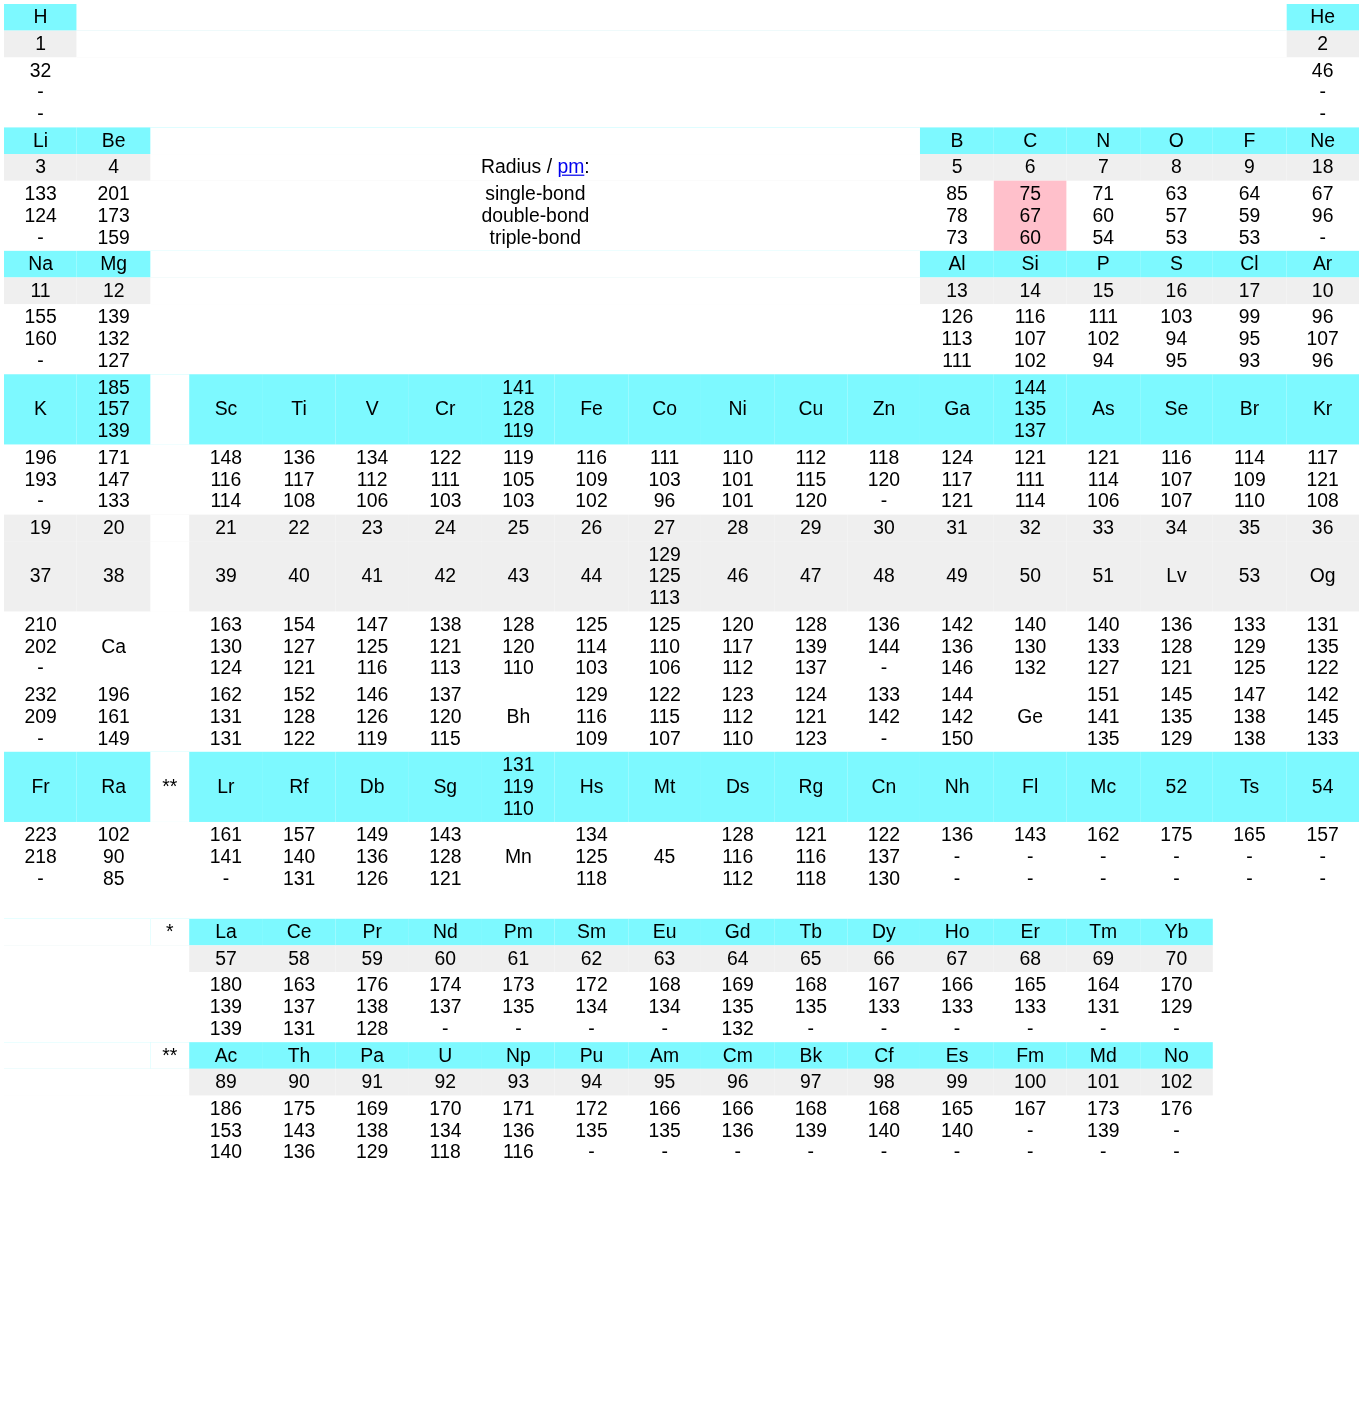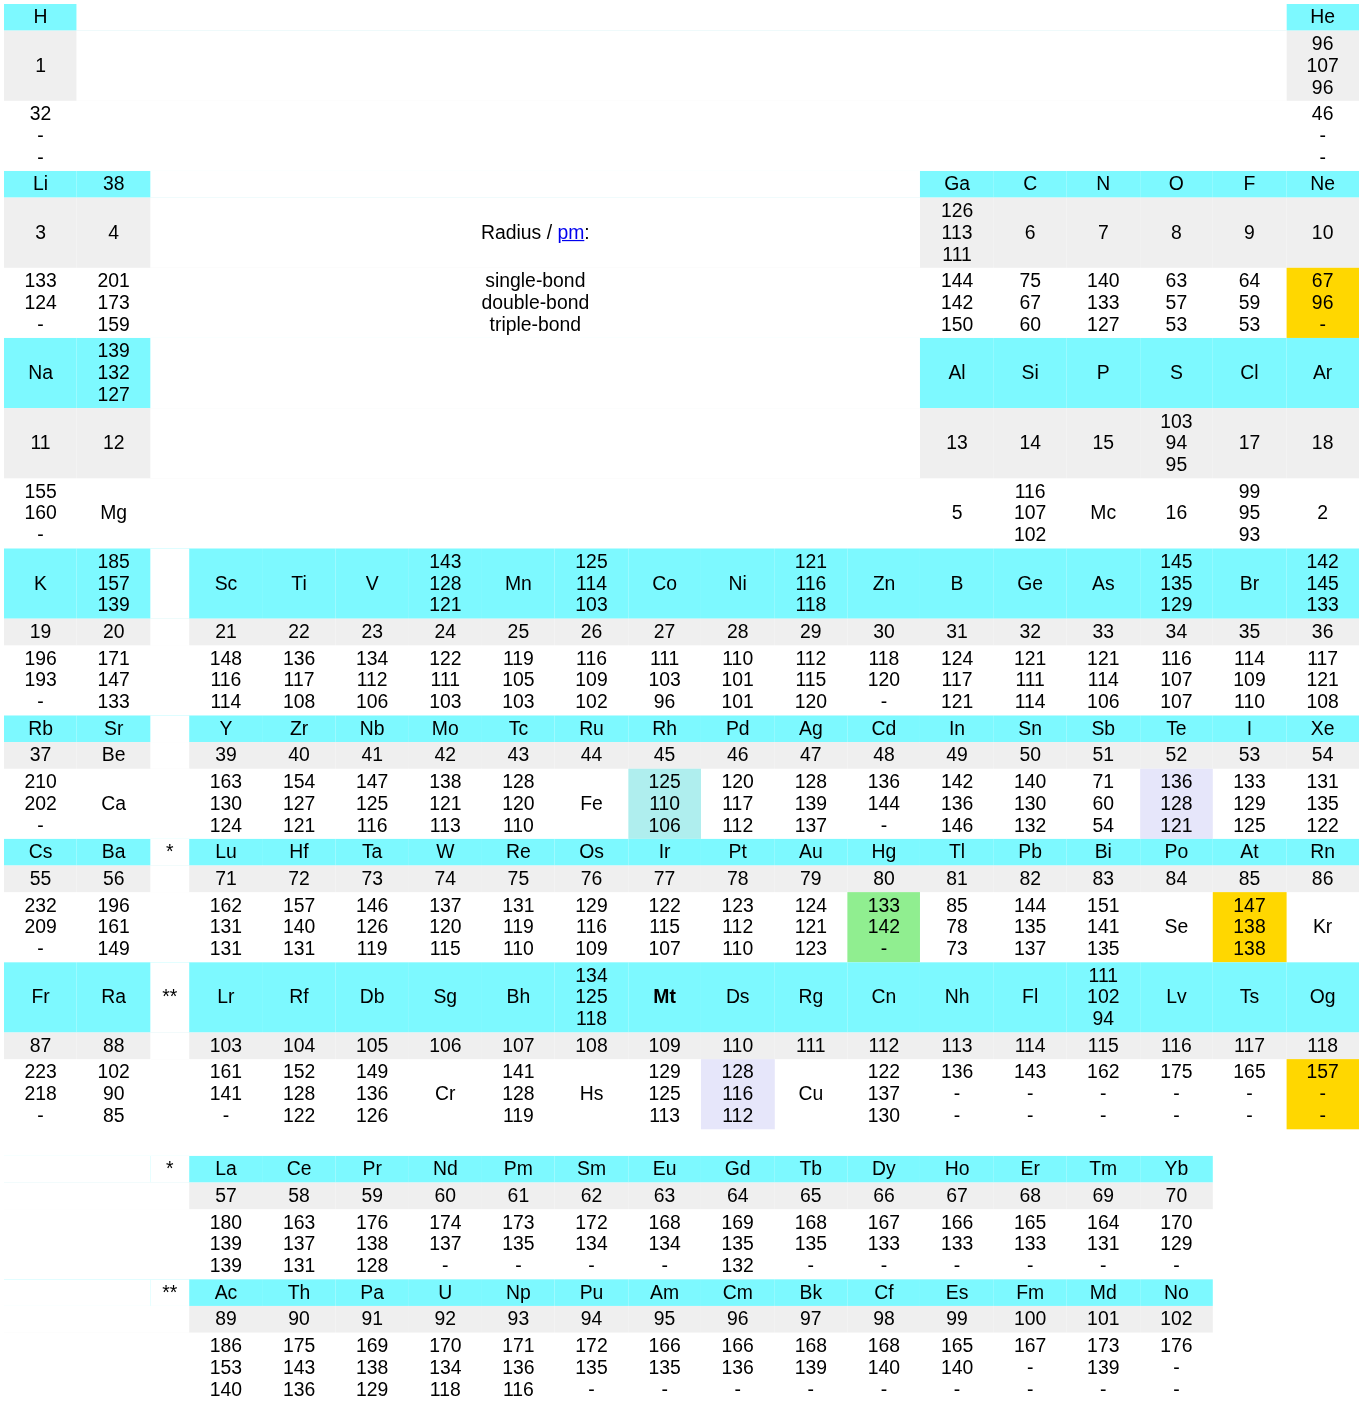 <table style="text-align: center; border: none; min-width:70em" cellpadding="2" cellspacing="0">
 <tr style="background: #7DF9FF;">
 <td>H</td>
 <td colspan="17" style="background: #ffffff;"> </td>
 <td>He</td>
 </tr>
 <tr style="background: #efefef;">
 <td>1</td>
 <td colspan="17" style="background: #ffffff;"> </td>
-<td>2</td>
+<td>96<br>107<br>96</td>
 </tr>
 <tr>
 <td>32<br>-<br>-</td>
 <td colspan="17"> </td>
 <td>46<br>-<br>-</td>
 </tr>
 <tr style="background: #7DF9FF;">
 <td>Li</td>
-<td>Be</td>
+<td>38</td>
 <td colspan="11" style="background: #ffffff;"> </td>
-<td>B</td>
+<td>Ga</td>
 <td>C</td>
 <td>N</td>
 <td>O</td>
 <td>F</td>
 <td>Ne</td>
 </tr>
 <tr style="background: #efefef;">
 <td>3</td>
 <td>4</td>
 <td colspan="11" style="background: #ffffff;">Radius / <a href='#'>pm</a>:</td>
-<td>5</td>
+<td>126<br>113<br>111</td>
 <td>6</td>
 <td>7</td>
 <td>8</td>
 <td>9</td>
-<td>18</td>
+<td>10</td>
 </tr>
 <tr valign="top">
 <td>133<br>124<br>-</td>
 <td>201<br>173<br>159</td>
 <td colspan="11">single-bond<br>double-bond<br>triple-bond</td>
-<td>85<br>78<br>73</td>
-<td style="background: pink;">75<br>67<br>60</td>
-<td>71<br>60<br>54</td>
+<td>144<br>142<br>150</td>
+<td>75<br>67<br>60</td>
+<td>140<br>133<br>127</td>
 <td>63<br>57<br>53</td>
 <td>64<br>59<br>53</td>
-<td>67<br>96<br>-</td>
+<td style="background: gold;">67<br>96<br>-</td>
 </tr>
 <tr style="background: #7DF9FF;">
 <td>Na</td>
-<td>Mg</td>
+<td>139<br>132<br>127</td>
 <td colspan="11" style="background: #ffffff;"> </td>
 <td>Al</td>
 <td>Si</td>
 <td>P</td>
 <td>S</td>
 <td>Cl</td>
 <td>Ar</td>
 </tr>
 <tr style="background: #efefef;">
 <td>11</td>
 <td>12</td>
 <td colspan="11" style="background: #ffffff;"> </td>
 <td>13</td>
 <td>14</td>
 <td>15</td>
-<td>16</td>
+<td>103<br>94<br>95</td>
 <td>17</td>
-<td>10</td>
+<td>18</td>
 </tr>
 <tr>
 <td>155<br>160<br>-</td>
-<td>139<br>132<br>127</td>
+<td>Mg</td>
 <td colspan="11"> </td>
-<td>126<br>113<br>111</td>
+<td>5</td>
 <td>116<br>107<br>102</td>
-<td>111<br>102<br>94</td>
-<td>103<br>94<br>95</td>
+<td>Mc</td>
+<td>16</td>
 <td>99<br>95<br>93</td>
-<td>96<br>107<br>96</td>
+<td>2</td>
 </tr>
 <tr style="background: #7DF9FF;">
 <td>K</td>
 <td>185<br>157<br>139</td>
 <td style="background: #ffffff;"> </td>
 <td>Sc</td>
 <td>Ti</td>
 <td>V</td>
-<td>Cr</td>
-<td>141<br>128<br>119</td>
-<td>Fe</td>
+<td>143<br>128<br>121</td>
+<td>Mn</td>
+<td>125<br>114<br>103</td>
 <td>Co</td>
 <td>Ni</td>
-<td>Cu</td>
+<td>121<br>116<br>118</td>
 <td>Zn</td>
-<td>Ga</td>
-<td>144<br>135<br>137</td>
+<td>B</td>
+<td>Ge</td>
 <td>As</td>
-<td>Se</td>
+<td>145<br>135<br>129</td>
 <td>Br</td>
-<td>Kr</td>
+<td>142<br>145<br>133</td>
+</tr>
+<tr style="background: #efefef;">
+<td>19</td>
+<td>20</td>
+<td style="background: #ffffff;"> </td>
+<td>21</td>
+<td>22</td>
+<td>23</td>
+<td>24</td>
+<td>25</td>
+<td>26</td>
+<td>27</td>
+<td>28</td>
+<td>29</td>
+<td>30</td>
+<td>31</td>
+<td>32</td>
+<td>33</td>
+<td>34</td>
+<td>35</td>
+<td>36</td>
 </tr>
 <tr valign="top">
 <td>196<br>193<br>-</td>
 <td>171<br>147<br>133</td>
 <td style="background: #ffffff;"> </td>
 <td>148<br>116<br>114</td>
 <td>136<br>117<br>108</td>
 <td>134<br>112<br>106</td>
 <td>122<br>111<br>103</td>
 <td>119<br>105<br>103</td>
 <td>116<br>109<br>102</td>
 <td>111<br>103<br>96</td>
 <td>110<br>101<br>101</td>
 <td>112<br>115<br>120</td>
 <td>118<br>120<br>-</td>
 <td>124<br>117<br>121</td>
 <td>121<br>111<br>114</td>
 <td>121<br>114<br>106</td>
 <td>116<br>107<br>107</td>
 <td>114<br>109<br>110</td>
 <td>117<br>121<br>108</td>
 </tr>
-<tr style="background: #efefef;">
-<td>19</td>
-<td>20</td>
+<tr style="background: #7DF9FF;">
+<td>Rb</td>
+<td>Sr</td>
 <td style="background: #ffffff;"> </td>
-<td>21</td>
-<td>22</td>
-<td>23</td>
-<td>24</td>
-<td>25</td>
-<td>26</td>
-<td>27</td>
-<td>28</td>
-<td>29</td>
-<td>30</td>
-<td>31</td>
-<td>32</td>
-<td>33</td>
-<td>34</td>
-<td>35</td>
-<td>36</td>
+<td>Y</td>
+<td>Zr</td>
+<td>Nb</td>
+<td>Mo</td>
+<td>Tc</td>
+<td>Ru</td>
+<td>Rh</td>
+<td>Pd</td>
+<td>Ag</td>
+<td>Cd</td>
+<td>In</td>
+<td>Sn</td>
+<td>Sb</td>
+<td>Te</td>
+<td>I</td>
+<td>Xe</td>
 </tr>
 <tr style="background: #efefef;">
 <td>37</td>
-<td>38</td>
+<td>Be</td>
 <td style="background: #ffffff;"> </td>
 <td>39</td>
 <td>40</td>
 <td>41</td>
 <td>42</td>
 <td>43</td>
 <td>44</td>
-<td>129<br>125<br>113</td>
+<td>45</td>
 <td>46</td>
 <td>47</td>
 <td>48</td>
 <td>49</td>
 <td>50</td>
 <td>51</td>
-<td>Lv</td>
+<td>52</td>
 <td>53</td>
-<td>Og</td>
+<td>54</td>
 </tr>
 <tr>
 <td>210<br>202<br>-</td>
 <td>Ca</td>
 <td style="background: #ffffff;"> </td>
 <td>163<br>130<br>124</td>
 <td>154<br>127<br>121</td>
 <td>147<br>125<br>116</td>
 <td>138<br>121<br>113</td>
 <td>128<br>120<br>110</td>
-<td>125<br>114<br>103</td>
-<td>125<br>110<br>106</td>
+<td>Fe</td>
+<td style="background: paleturquoise;">125<br>110<br>106</td>
 <td>120<br>117<br>112</td>
 <td>128<br>139<br>137</td>
 <td>136<br>144<br>-</td>
 <td>142<br>136<br>146</td>
 <td>140<br>130<br>132</td>
-<td>140<br>133<br>127</td>
-<td>136<br>128<br>121</td>
+<td>71<br>60<br>54</td>
+<td style="background: lavender;">136<br>128<br>121</td>
 <td>133<br>129<br>125</td>
 <td>131<br>135<br>122</td>
+</tr>
+<tr style="background: #7DF9FF;">
+<td>Cs</td>
+<td>Ba</td>
+<td style="background: #ffffff;">*</td>
+<td>Lu</td>
+<td>Hf</td>
+<td>Ta</td>
+<td>W</td>
+<td>Re</td>
+<td>Os</td>
+<td>Ir</td>
+<td>Pt</td>
+<td>Au</td>
+<td>Hg</td>
+<td>Tl</td>
+<td>Pb</td>
+<td>Bi</td>
+<td>Po</td>
+<td>At</td>
+<td>Rn</td>
+</tr>
+<tr style="background: #efefef;">
+<td>55</td>
+<td>56</td>
+<td style="background: #ffffff;"> </td>
+<td>71</td>
+<td>72</td>
+<td>73</td>
+<td>74</td>
+<td>75</td>
+<td>76</td>
+<td>77</td>
+<td>78</td>
+<td>79</td>
+<td>80</td>
+<td>81</td>
+<td>82</td>
+<td>83</td>
+<td>84</td>
+<td>85</td>
+<td>86</td>
 </tr>
 <tr>
 <td>232<br>209<br>-</td>
 <td>196<br>161<br>149</td>
 <td> </td>
 <td>162<br>131<br>131</td>
-<td>152<br>128<br>122</td>
+<td>157<br>140<br>131</td>
 <td>146<br>126<br>119</td>
 <td>137<br>120<br>115</td>
-<td>Bh</td>
+<td>131<br>119<br>110</td>
 <td>129<br>116<br>109</td>
 <td>122<br>115<br>107</td>
 <td>123<br>112<br>110</td>
 <td>124<br>121<br>123</td>
-<td>133<br>142<br>-</td>
-<td>144<br>142<br>150</td>
-<td>Ge</td>
+<td style="background: lightgreen;">133<br>142<br>-</td>
+<td>85<br>78<br>73</td>
+<td>144<br>135<br>137</td>
 <td>151<br>141<br>135</td>
-<td>145<br>135<br>129</td>
-<td>147<br>138<br>138</td>
-<td>142<br>145<br>133</td>
+<td>Se</td>
+<td style="background: gold;">147<br>138<br>138</td>
+<td>Kr</td>
 </tr>
 <tr style="background: #7DF9FF;">
 <td>Fr</td>
 <td>Ra</td>
 <td style="background: #ffffff;">**</td>
 <td>Lr</td>
 <td>Rf</td>
 <td>Db</td>
 <td>Sg</td>
-<td>131<br>119<br>110</td>
-<td>Hs</td>
-<td>Mt</td>
+<td>Bh</td>
+<td>134<br>125<br>118</td>
+<td><strong>Mt</strong></td>
 <td>Ds</td>
 <td>Rg</td>
 <td>Cn</td>
 <td>Nh</td>
 <td>Fl</td>
-<td>Mc</td>
-<td>52</td>
+<td>111<br>102<br>94</td>
+<td>Lv</td>
 <td>Ts</td>
-<td>54</td>
+<td>Og</td>
+</tr>
+<tr style="background: #efefef;">
+<td>87</td>
+<td>88</td>
+<td style="background: #ffffff;"> </td>
+<td>103</td>
+<td>104</td>
+<td>105</td>
+<td>106</td>
+<td>107</td>
+<td>108</td>
+<td>109</td>
+<td>110</td>
+<td>111</td>
+<td>112</td>
+<td>113</td>
+<td>114</td>
+<td>115</td>
+<td>116</td>
+<td>117</td>
+<td>118</td>
 </tr>
 <tr>
 <td>223<br>218<br>-</td>
 <td>102<br>90<br>85</td>
 <td> </td>
 <td>161<br>141<br>-</td>
-<td>157<br>140<br>131</td>
+<td>152<br>128<br>122</td>
 <td>149<br>136<br>126</td>
-<td>143<br>128<br>121</td>
-<td>Mn</td>
-<td>134<br>125<br>118</td>
-<td>45</td>
-<td>128<br>116<br>112</td>
-<td>121<br>116<br>118</td>
+<td>Cr</td>
+<td>141<br>128<br>119</td>
+<td>Hs</td>
+<td>129<br>125<br>113</td>
+<td style="background: lavender;">128<br>116<br>112</td>
+<td>Cu</td>
 <td>122<br>137<br>130</td>
 <td>136<br>-<br>-</td>
 <td>143<br>-<br>-</td>
 <td>162<br>-<br>-</td>
 <td>175<br>-<br>-</td>
 <td>165<br>-<br>-</td>
-<td>157<br>-<br>-</td>
+<td style="background: gold;">157<br>-<br>-</td>
 </tr>
 <tr>
 <td> </td>
 </tr>
 <tr style="background: #7DF9FF;">
 <td colspan="2" style="background: #ffffff;"> </td>
 <td style="background: #ffffff;">*</td>
 <td>La</td>
 <td>Ce</td>
 <td>Pr</td>
 <td>Nd</td>
 <td>Pm</td>
 <td>Sm</td>
 <td>Eu</td>
 <td>Gd</td>
 <td>Tb</td>
 <td>Dy</td>
 <td>Ho</td>
 <td>Er</td>
 <td>Tm</td>
 <td>Yb</td>
 </tr>
 <tr style="background: #efefef;">
 <td colspan="3" style="background: #ffffff;"> </td>
 <td>57</td>
 <td>58</td>
 <td>59</td>
 <td>60</td>
 <td>61</td>
 <td>62</td>
 <td>63</td>
 <td>64</td>
 <td>65</td>
 <td>66</td>
 <td>67</td>
 <td>68</td>
 <td>69</td>
 <td>70</td>
 </tr>
 <tr valign="top">
 <td colspan="3" style="background: #ffffff;"> </td>
 <td>180<br>139<br>139</td>
 <td>163<br>137<br>131</td>
 <td>176<br>138<br>128</td>
 <td>174<br>137<br>-</td>
 <td>173<br>135<br>-</td>
 <td>172<br>134<br>-</td>
 <td>168<br>134<br>-</td>
 <td>169<br>135<br>132</td>
 <td>168<br>135<br>-</td>
 <td>167<br>133<br>-</td>
 <td>166<br>133<br>-</td>
 <td>165<br>133<br>-</td>
 <td>164<br>131<br>-</td>
 <td>170<br>129<br>-</td>
 </tr>
 <tr style="background: #7DF9FF;">
 <td colspan="2" style="background: #ffffff;"> </td>
 <td style="background: #ffffff;">**</td>
 <td>Ac</td>
 <td>Th</td>
 <td>Pa</td>
 <td>U</td>
 <td>Np</td>
 <td>Pu</td>
 <td>Am</td>
 <td>Cm</td>
 <td>Bk</td>
 <td>Cf</td>
 <td>Es</td>
 <td>Fm</td>
 <td>Md</td>
 <td>No</td>
 </tr>
 <tr style="background: #efefef;">
 <td colspan="3" style="background: #ffffff;"> </td>
 <td>89</td>
 <td>90</td>
 <td>91</td>
 <td>92</td>
 <td>93</td>
 <td>94</td>
 <td>95</td>
 <td>96</td>
 <td>97</td>
 <td>98</td>
 <td>99</td>
 <td>100</td>
 <td>101</td>
 <td>102</td>
 </tr>
 <tr valign="top">
 <td colspan="3" style="background: #ffffff;"> </td>
 <td>186<br>153<br>140</td>
 <td>175<br>143<br>136</td>
 <td>169<br>138<br>129</td>
 <td>170<br>134<br>118</td>
 <td>171<br>136<br>116</td>
 <td>172<br>135<br>-</td>
 <td>166<br>135<br>-</td>
 <td>166<br>136<br>-</td>
 <td>168<br>139<br>-</td>
 <td>168<br>140<br>-</td>
 <td>165<br>140<br>-</td>
 <td>167<br>-<br>-</td>
 <td>173<br>139<br>-</td>
 <td>176<br>-<br>-</td>
 </tr>
 </table>
